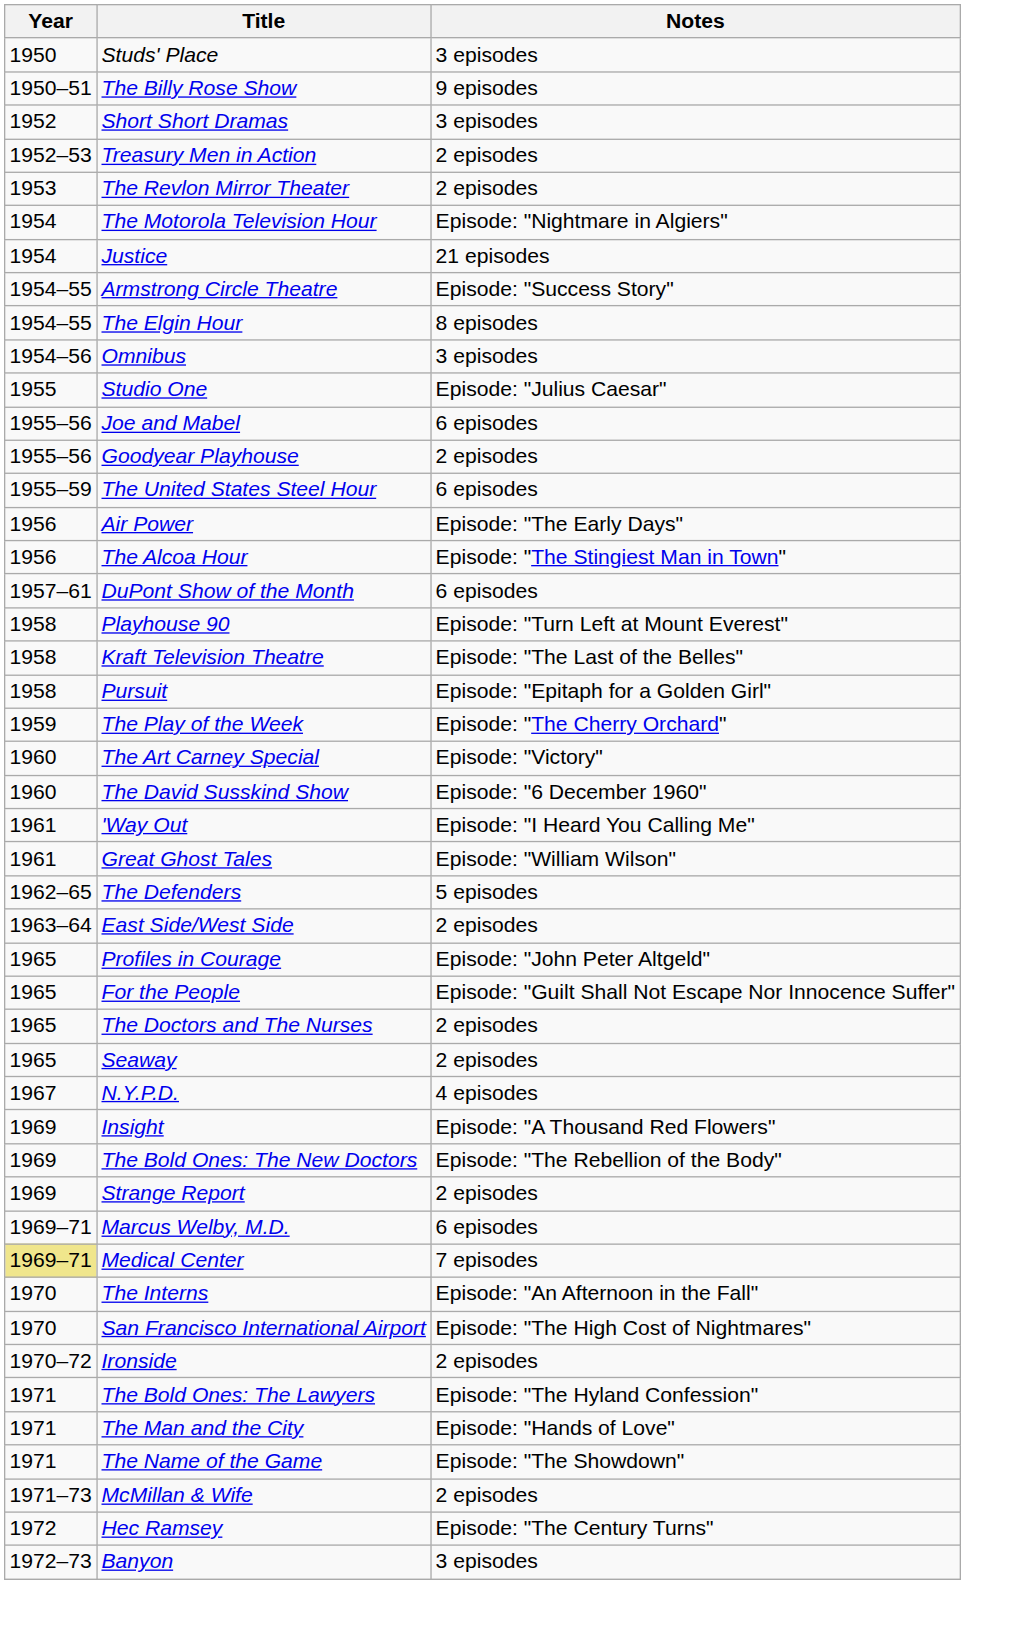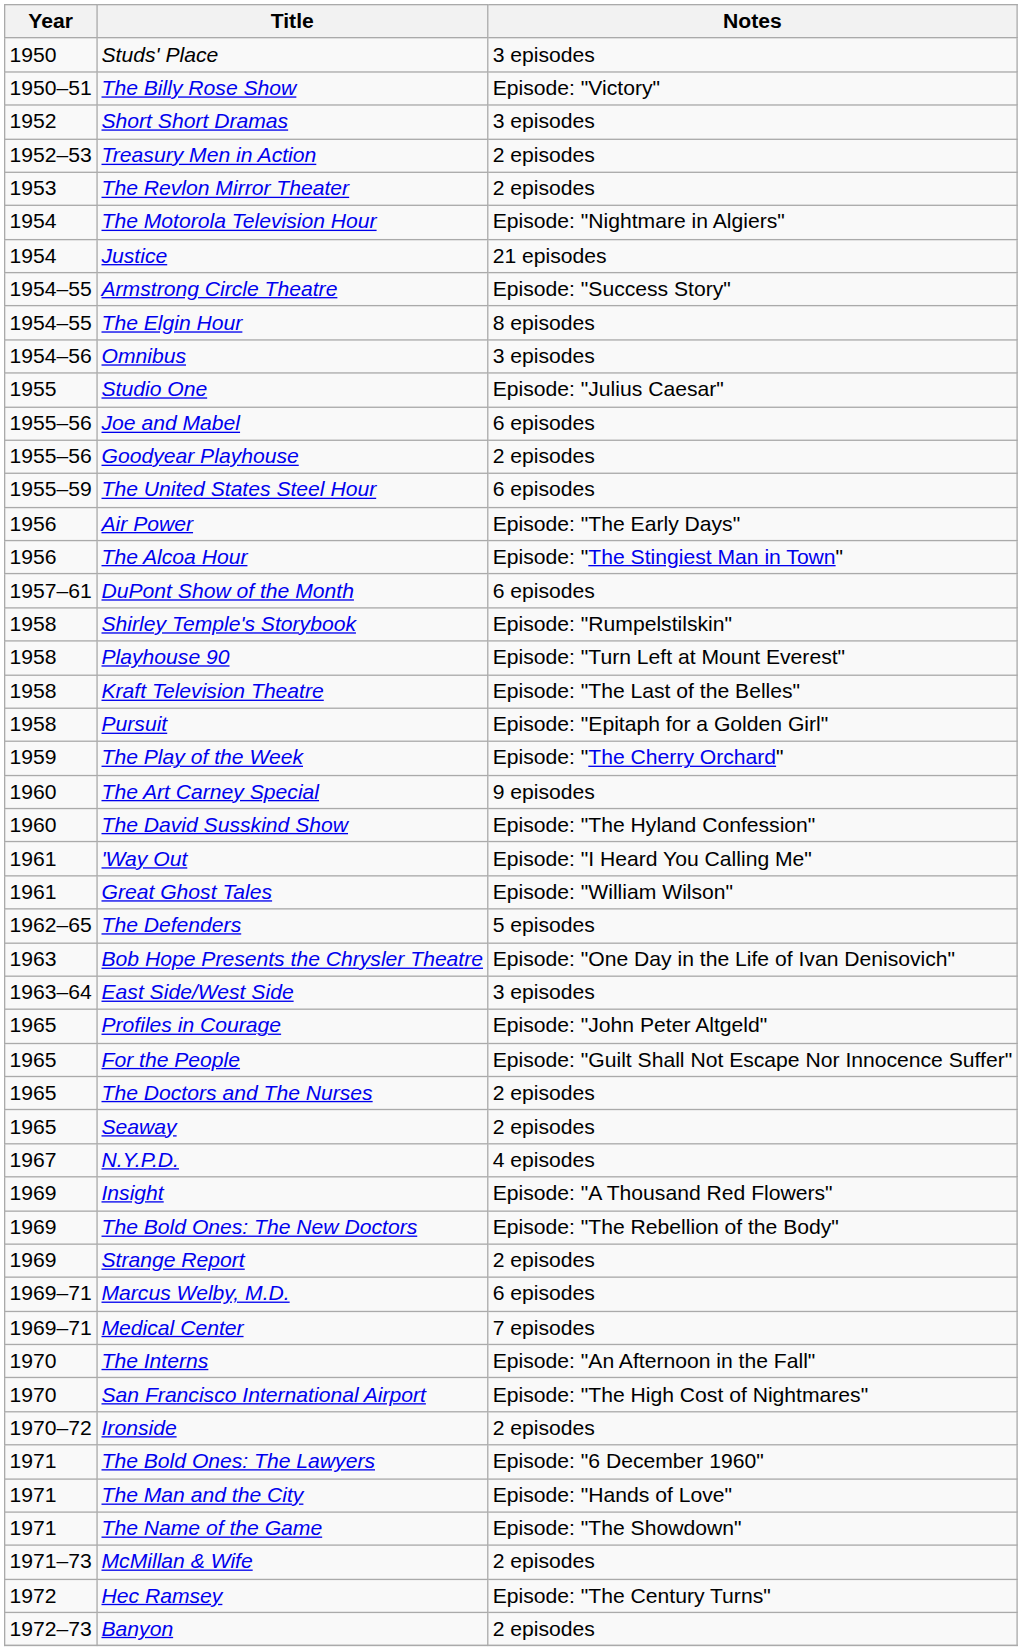 <table class="wikitable sortable">
 <tr>
 <th>Year</th>
 <th>Title</th>
 <th>Notes</th>
 </tr>
 <tr>
 <td>1950</td>
 <td><em>Studs' Place</em></td>
 <td>3 episodes</td>
 </tr>
 <tr>
 <td>1950–51</td>
 <td><em><a href='#'>The Billy Rose Show</a></em></td>
-<td>9 episodes</td>
+<td>Episode: "Victory"</td>
 </tr>
 <tr>
 <td>1952</td>
 <td><em><a href='#'>Short Short Dramas</a></em></td>
 <td>3 episodes</td>
 </tr>
 <tr>
 <td>1952–53</td>
 <td><em><a href='#'>Treasury Men in Action</a></em></td>
 <td>2 episodes</td>
 </tr>
 <tr>
 <td>1953</td>
 <td><em><a href='#'>The Revlon Mirror Theater</a></em></td>
 <td>2 episodes</td>
 </tr>
 <tr>
 <td>1954</td>
 <td><em><a href='#'>The Motorola Television Hour</a></em></td>
 <td>Episode: "Nightmare in Algiers"</td>
 </tr>
 <tr>
 <td>1954</td>
 <td><em><a href='#'>Justice</a></em></td>
 <td>21 episodes</td>
 </tr>
 <tr>
 <td>1954–55</td>
 <td><em><a href='#'>Armstrong Circle Theatre</a></em></td>
 <td>Episode: "Success Story"</td>
 </tr>
 <tr>
 <td>1954–55</td>
 <td><em><a href='#'>The Elgin Hour</a></em></td>
 <td>8 episodes</td>
 </tr>
 <tr>
 <td>1954–56</td>
 <td><em><a href='#'>Omnibus</a></em></td>
 <td>3 episodes</td>
 </tr>
 <tr>
 <td>1955</td>
 <td><em><a href='#'>Studio One</a></em></td>
 <td>Episode: "Julius Caesar"</td>
 </tr>
 <tr>
 <td>1955–56</td>
 <td><em><a href='#'>Joe and Mabel</a></em></td>
 <td>6 episodes</td>
 </tr>
 <tr>
 <td>1955–56</td>
 <td><em><a href='#'>Goodyear Playhouse</a></em></td>
 <td>2 episodes</td>
 </tr>
 <tr>
 <td>1955–59</td>
 <td><em><a href='#'>The United States Steel Hour</a></em></td>
 <td>6 episodes</td>
 </tr>
 <tr>
 <td>1956</td>
 <td><em><a href='#'>Air Power</a></em></td>
 <td>Episode: "The Early Days"</td>
 </tr>
 <tr>
 <td>1956</td>
 <td><em><a href='#'>The Alcoa Hour</a></em></td>
 <td>Episode: "<a href='#'>The Stingiest Man in Town</a>"</td>
 </tr>
 <tr>
 <td>1957–61</td>
 <td><em><a href='#'>DuPont Show of the Month</a></em></td>
 <td>6 episodes</td>
 </tr>
 <tr>
 <td>1958</td>
+<td><em><a href='#'>Shirley Temple's Storybook</a></em></td>
+<td>Episode: "Rumpelstilskin"</td>
+</tr>
+<tr>
+<td>1958</td>
 <td><em><a href='#'>Playhouse 90</a></em></td>
 <td>Episode: "Turn Left at Mount Everest"</td>
 </tr>
 <tr>
 <td>1958</td>
 <td><em><a href='#'>Kraft Television Theatre</a></em></td>
 <td>Episode: "The Last of the Belles"</td>
 </tr>
 <tr>
 <td>1958</td>
 <td><em><a href='#'>Pursuit</a></em></td>
 <td>Episode: "Epitaph for a Golden Girl"</td>
 </tr>
 <tr>
 <td>1959</td>
 <td><em><a href='#'>The Play of the Week</a></em></td>
 <td>Episode: "<a href='#'>The Cherry Orchard</a>"</td>
 </tr>
 <tr>
 <td>1960</td>
 <td><em><a href='#'>The Art Carney Special</a></em></td>
-<td>Episode: "Victory"</td>
+<td>9 episodes</td>
 </tr>
 <tr>
 <td>1960</td>
 <td><em><a href='#'>The David Susskind Show</a></em></td>
-<td>Episode: "6 December 1960"</td>
+<td>Episode: "The Hyland Confession"</td>
 </tr>
 <tr>
 <td>1961</td>
 <td><em><a href='#'>'Way Out</a></em></td>
 <td>Episode: "I Heard You Calling Me"</td>
 </tr>
 <tr>
 <td>1961</td>
 <td><em><a href='#'>Great Ghost Tales</a></em></td>
 <td>Episode: "William Wilson"</td>
 </tr>
 <tr>
 <td>1962–65</td>
 <td><em><a href='#'>The Defenders</a></em></td>
 <td>5 episodes</td>
 </tr>
 <tr>
+<td>1963</td>
+<td><em><a href='#'>Bob Hope Presents the Chrysler Theatre</a></em></td>
+<td>Episode: "One Day in the Life of Ivan Denisovich"</td>
+</tr>
+<tr>
 <td>1963–64</td>
 <td><em><a href='#'>East Side/West Side</a></em></td>
-<td>2 episodes</td>
+<td>3 episodes</td>
 </tr>
 <tr>
 <td>1965</td>
 <td><em><a href='#'>Profiles in Courage</a></em></td>
 <td>Episode: "John Peter Altgeld"</td>
 </tr>
 <tr>
 <td>1965</td>
 <td><em><a href='#'>For the People</a></em></td>
 <td>Episode: "Guilt Shall Not Escape Nor Innocence Suffer"</td>
 </tr>
 <tr>
 <td>1965</td>
 <td><em><a href='#'>The Doctors and The Nurses</a></em></td>
 <td>2 episodes</td>
 </tr>
 <tr>
 <td>1965</td>
 <td><em><a href='#'>Seaway</a></em></td>
 <td>2 episodes</td>
 </tr>
 <tr>
 <td>1967</td>
 <td><em><a href='#'>N.Y.P.D.</a></em></td>
 <td>4 episodes</td>
 </tr>
 <tr>
 <td>1969</td>
 <td><em><a href='#'>Insight</a></em></td>
 <td>Episode: "A Thousand Red Flowers"</td>
 </tr>
 <tr>
 <td>1969</td>
 <td><em><a href='#'>The Bold Ones: The New Doctors</a></em></td>
 <td>Episode: "The Rebellion of the Body"</td>
 </tr>
 <tr>
 <td>1969</td>
 <td><em><a href='#'>Strange Report</a></em></td>
 <td>2 episodes</td>
 </tr>
 <tr>
 <td>1969–71</td>
 <td><em><a href='#'>Marcus Welby, M.D.</a></em></td>
 <td>6 episodes</td>
 </tr>
 <tr>
-<td style="background: khaki;">1969–71</td>
+<td>1969–71</td>
 <td><em><a href='#'>Medical Center</a></em></td>
 <td>7 episodes</td>
 </tr>
 <tr>
 <td>1970</td>
 <td><em><a href='#'>The Interns</a></em></td>
 <td>Episode: "An Afternoon in the Fall"</td>
 </tr>
 <tr>
 <td>1970</td>
 <td><em><a href='#'>San Francisco International Airport</a></em></td>
 <td>Episode: "The High Cost of Nightmares"</td>
 </tr>
 <tr>
 <td>1970–72</td>
 <td><em><a href='#'>Ironside</a></em></td>
 <td>2 episodes</td>
 </tr>
 <tr>
 <td>1971</td>
 <td><em><a href='#'>The Bold Ones: The Lawyers</a></em></td>
-<td>Episode: "The Hyland Confession"</td>
+<td>Episode: "6 December 1960"</td>
 </tr>
 <tr>
 <td>1971</td>
 <td><em><a href='#'>The Man and the City</a></em></td>
 <td>Episode: "Hands of Love"</td>
 </tr>
 <tr>
 <td>1971</td>
 <td><em><a href='#'>The Name of the Game</a></em></td>
 <td>Episode: "The Showdown"</td>
 </tr>
 <tr>
 <td>1971–73</td>
 <td><em><a href='#'>McMillan & Wife</a></em></td>
 <td>2 episodes</td>
 </tr>
 <tr>
 <td>1972</td>
 <td><em><a href='#'>Hec Ramsey</a></em></td>
 <td>Episode: "The Century Turns"</td>
 </tr>
 <tr>
 <td>1972–73</td>
 <td><em><a href='#'>Banyon</a></em></td>
-<td>3 episodes</td>
+<td>2 episodes</td>
 </tr>
 <tr>
 </tr>
 </table>
